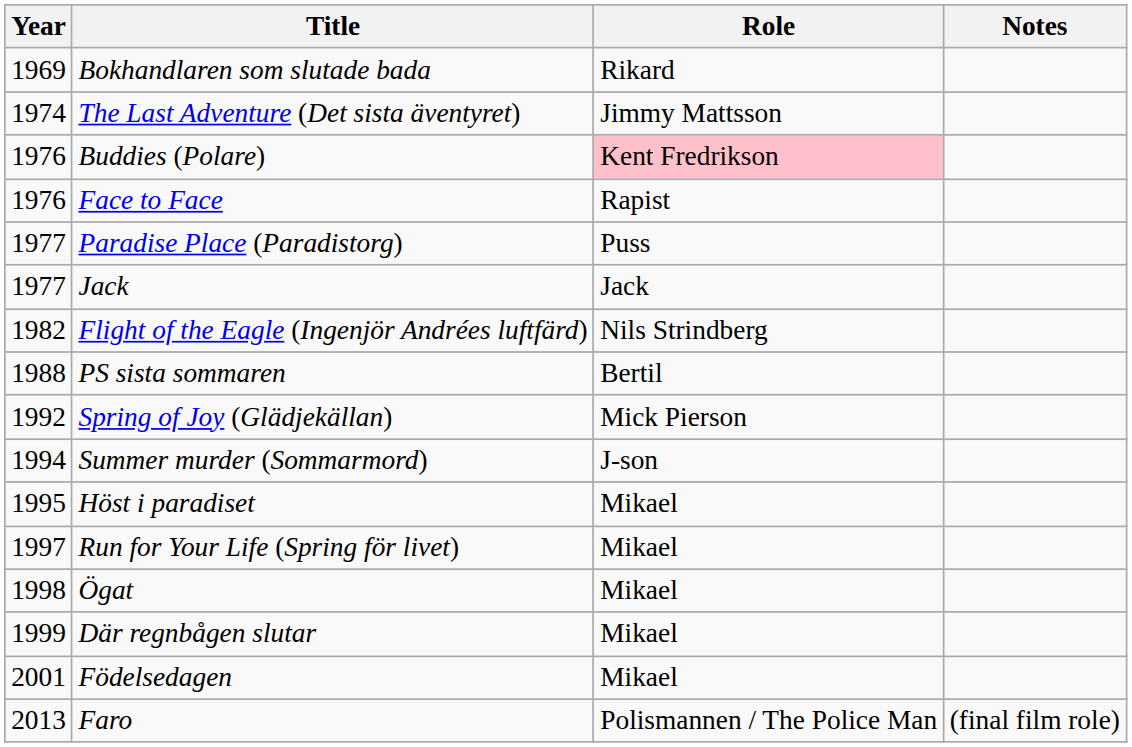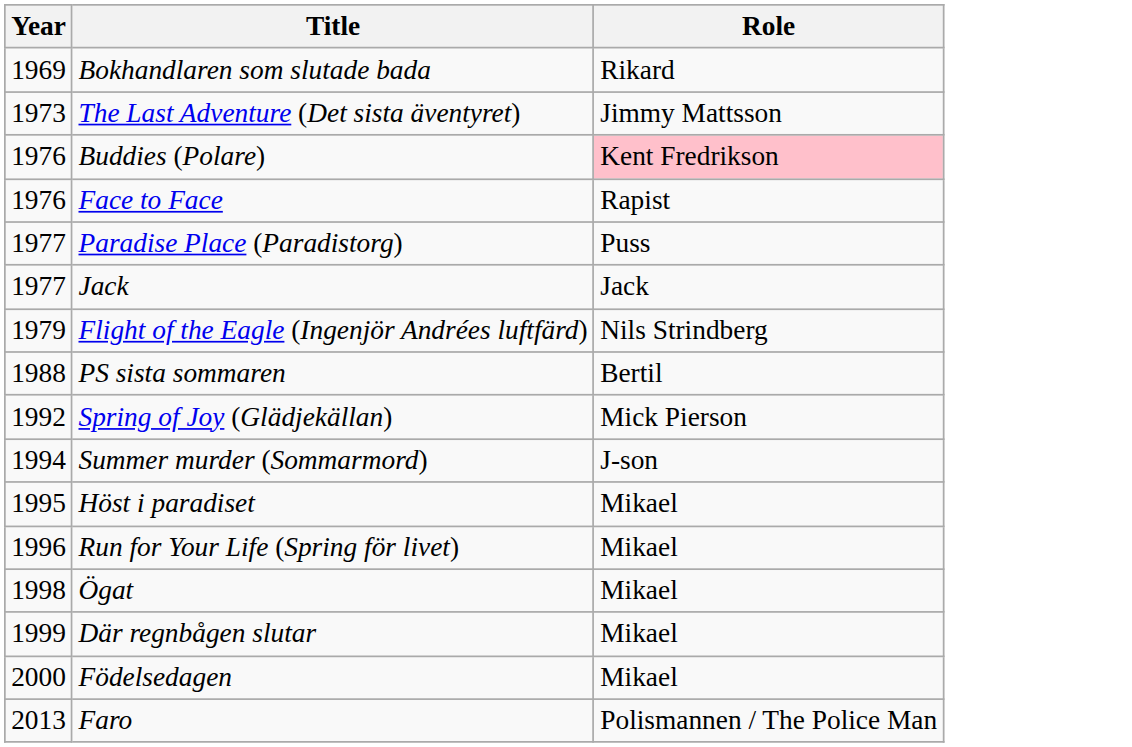 <table class="wikitable sortable">
 <tr>
 <th>Year</th>
 <th>Title</th>
 <th>Role</th>
-<th>Notes</th>
 </tr>
 <tr>
 <td>1969</td>
 <td><em>Bokhandlaren som slutade bada</em></td>
 <td>Rikard</td>
-<td></td>
 </tr>
 <tr>
-<td>1974</td>
+<td>1973</td>
 <td><em><a href='#'>The Last Adventure</a></em> (<em>Det sista äventyret</em>)</td>
 <td>Jimmy Mattsson</td>
-<td></td>
 </tr>
 <tr>
 <td>1976</td>
 <td><em>Buddies</em> (<em>Polare</em>)</td>
 <td style="background: pink;">Kent Fredrikson</td>
-<td></td>
 </tr>
 <tr>
 <td>1976</td>
 <td><em><a href='#'>Face to Face</a></em></td>
 <td>Rapist</td>
-<td></td>
 </tr>
 <tr>
 <td>1977</td>
 <td><em><a href='#'>Paradise Place</a></em> (<em>Paradistorg</em>)</td>
 <td>Puss</td>
-<td></td>
 </tr>
 <tr>
 <td>1977</td>
 <td><em>Jack</em></td>
 <td>Jack</td>
-<td></td>
 </tr>
 <tr>
-<td>1982</td>
+<td>1979</td>
 <td><em><a href='#'>Flight of the Eagle</a></em> (<em>Ingenjör Andrées luftfärd</em>)</td>
 <td>Nils Strindberg</td>
-<td></td>
 </tr>
 <tr>
 <td>1988</td>
 <td><em>PS sista sommaren</em></td>
 <td>Bertil</td>
-<td></td>
 </tr>
 <tr>
 <td>1992</td>
 <td><em><a href='#'>Spring of Joy</a></em> (<em>Glädjekällan</em>)</td>
 <td>Mick Pierson</td>
-<td></td>
 </tr>
 <tr>
 <td>1994</td>
 <td><em>Summer murder</em> (<em>Sommarmord</em>)</td>
 <td>J-son</td>
-<td></td>
 </tr>
 <tr>
 <td>1995</td>
 <td><em>Höst i paradiset</em></td>
 <td>Mikael</td>
-<td></td>
 </tr>
 <tr>
-<td>1997</td>
+<td>1996</td>
 <td><em>Run for Your Life</em> (<em>Spring för livet</em>)</td>
 <td>Mikael</td>
-<td></td>
 </tr>
 <tr>
 <td>1998</td>
 <td><em>Ögat</em></td>
 <td>Mikael</td>
-<td></td>
 </tr>
 <tr>
 <td>1999</td>
 <td><em>Där regnbågen slutar</em></td>
 <td>Mikael</td>
-<td></td>
 </tr>
 <tr>
-<td>2001</td>
+<td>2000</td>
 <td><em>Födelsedagen</em></td>
 <td>Mikael</td>
-<td></td>
 </tr>
 <tr>
 <td>2013</td>
 <td><em>Faro</em></td>
 <td>Polismannen / The Police Man</td>
-<td>(final film role)</td>
 </tr>
 </table>
